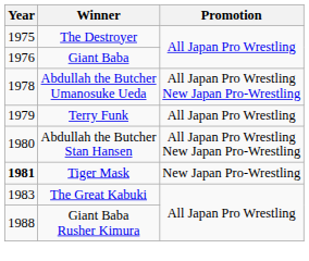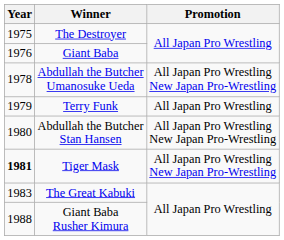 <table class="wikitable sortable" style="text-align: center">
 <tr>
 <th>Year</th>
 <th>Winner</th>
 <th>Promotion</th>
 </tr>
 <tr>
 <td>1975</td>
 <td><a href='#'>The Destroyer</a></td>
 <td rowspan=2><a href='#'>All Japan Pro Wrestling</a></td>
 </tr>
 <tr>
 <td>1976</td>
 <td><a href='#'>Giant Baba</a></td>
 </tr>
 <tr>
 <td>1978</td>
 <td><a href='#'>Abdullah the Butcher</a><br><a href='#'>Umanosuke Ueda</a></td>
 <td>All Japan Pro Wrestling<br><a href='#'>New Japan Pro-Wrestling</a></td>
 </tr>
 <tr>
 <td>1979</td>
 <td><a href='#'>Terry Funk</a></td>
 <td>All Japan Pro Wrestling</td>
 </tr>
 <tr>
 <td>1980</td>
 <td>Abdullah the Butcher<br><a href='#'>Stan Hansen</a></td>
 <td>All Japan Pro Wrestling<br>New Japan Pro-Wrestling</td>
 </tr>
 <tr>
 <td><strong>1981</strong></td>
 <td><a href='#'>Tiger Mask</a></td>
-<td>New Japan Pro-Wrestling</td>
+<td>All Japan Pro Wrestling<br><a href='#'>New Japan Pro-Wrestling</a></td>
 </tr>
 <tr>
 <td>1983</td>
 <td><a href='#'>The Great Kabuki</a></td>
 <td rowspan=2>All Japan Pro Wrestling</td>
 </tr>
 <tr>
 <td>1988</td>
 <td>Giant Baba<br><a href='#'>Rusher Kimura</a></td>
 </tr>
 </table>
